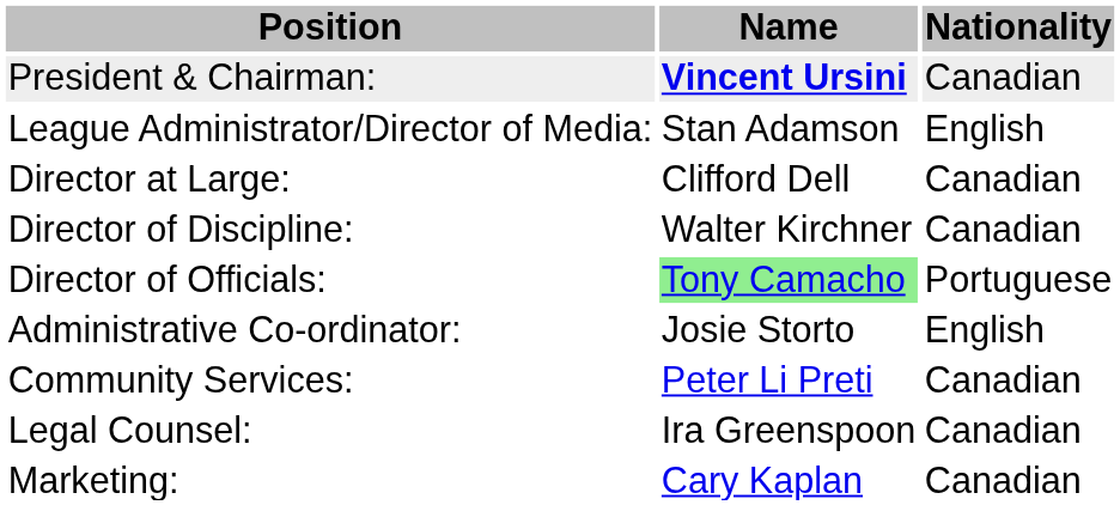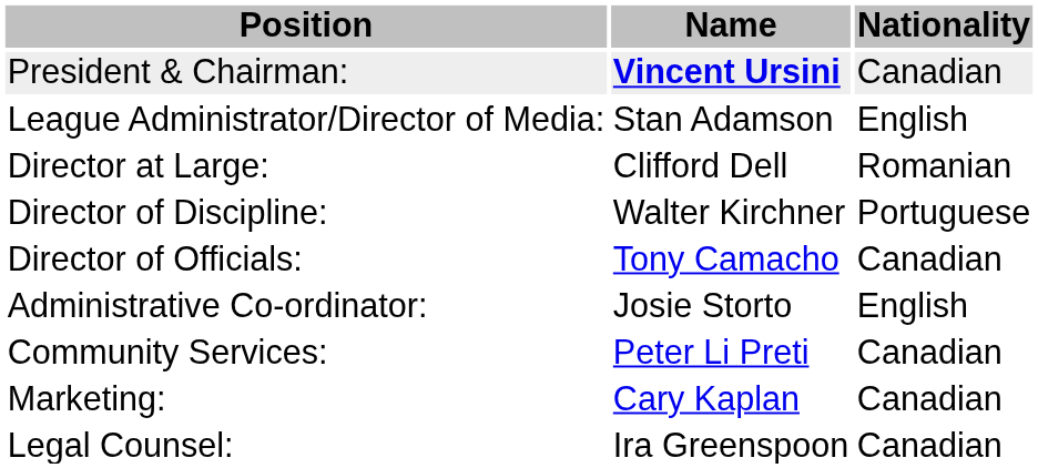 <table class="toccolours">
 <tr>
 <th style="background:silver;">Position</th>
 <th style="background:silver;">Name</th>
 <th style="background:silver;">Nationality</th>
 </tr>
 <tr style="background:#eee;">
 <td>President & Chairman:</td>
 <td><strong><a href='#'>Vincent Ursini</a></strong></td>
 <td> Canadian</td>
 </tr>
 <tr>
 <td>League Administrator/Director of Media:</td>
 <td>Stan Adamson</td>
 <td> English</td>
 </tr>
 <tr>
 <td>Director at Large:</td>
 <td>Clifford Dell</td>
-<td> Canadian</td>
+<td> Romanian</td>
 </tr>
 <tr>
 <td>Director of Discipline:</td>
 <td>Walter Kirchner</td>
-<td> Canadian</td>
+<td> Portuguese</td>
 </tr>
 <tr>
 <td>Director of Officials:</td>
-<td style="background: lightgreen;"><a href='#'>Tony Camacho</a></td>
-<td> Portuguese</td>
+<td><a href='#'>Tony Camacho</a></td>
+<td> Canadian</td>
 </tr>
 <tr>
 <td>Administrative Co-ordinator:</td>
 <td>Josie Storto</td>
 <td> English</td>
 </tr>
 <tr>
 <td>Community Services:</td>
 <td><a href='#'>Peter Li Preti</a></td>
 <td> Canadian</td>
 </tr>
 <tr>
+<td>Marketing:</td>
+<td><a href='#'>Cary Kaplan</a></td>
+<td> Canadian</td>
+</tr>
+<tr>
 <td>Legal Counsel:</td>
 <td>Ira Greenspoon</td>
 <td> Canadian</td>
 </tr>
-<tr>
-<td>Marketing:</td>
-<td><a href='#'>Cary Kaplan</a></td>
-<td> Canadian</td>
-</tr>
 </table>
